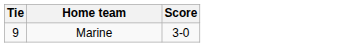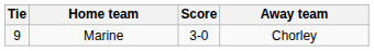 <table class="wikitable" style="text-align:center;">
 <tr>
 <th width=20>Tie</th>
 <th width=175>Home team</th>
 <th width=20>Score</th>
+<th width=175>Away team</th>
 </tr>
 <tr>
 <td>9</td>
 <td>Marine</td>
 <td>3-0</td>
+<td>Chorley</td>
 </tr>
 </table>
